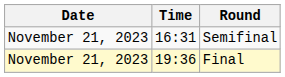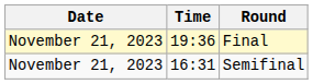 <table class="wikitable">
 <tr>
 <th>Date</th>
 <th>Time</th>
 <th>Round</th>
 </tr>
+<tr style=background:lemonchiffon>
+<td>November 21, 2023</td>
+<td>19:36</td>
+<td>Final</td>
+</tr>
 <tr>
 <td>November 21, 2023</td>
 <td>16:31</td>
 <td>Semifinal</td>
 </tr>
-<tr style=background:lemonchiffon>
-<td>November 21, 2023</td>
-<td>19:36</td>
-<td>Final</td>
-</tr>
 </table>
